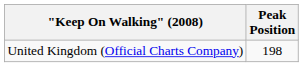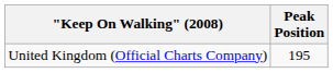 <table class="wikitable">
 <tr>
 <th>"Keep On Walking" (2008)</th>
 <th>Peak<br>Position</th>
 </tr>
 <tr>
 <td>United Kingdom (<a href='#'>Official Charts Company</a>)</td>
-<td align="center">198</td>
+<td align="center">195</td>
 </tr>
 </table>
